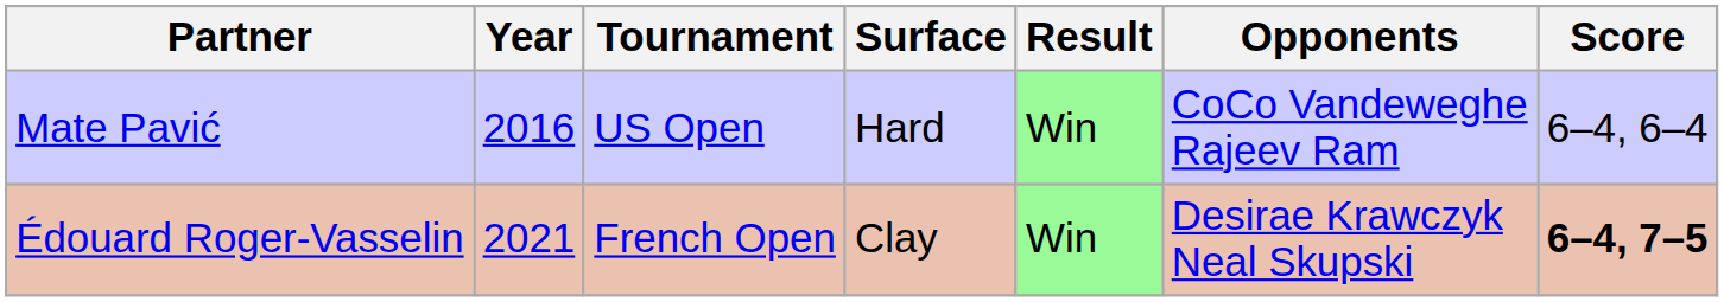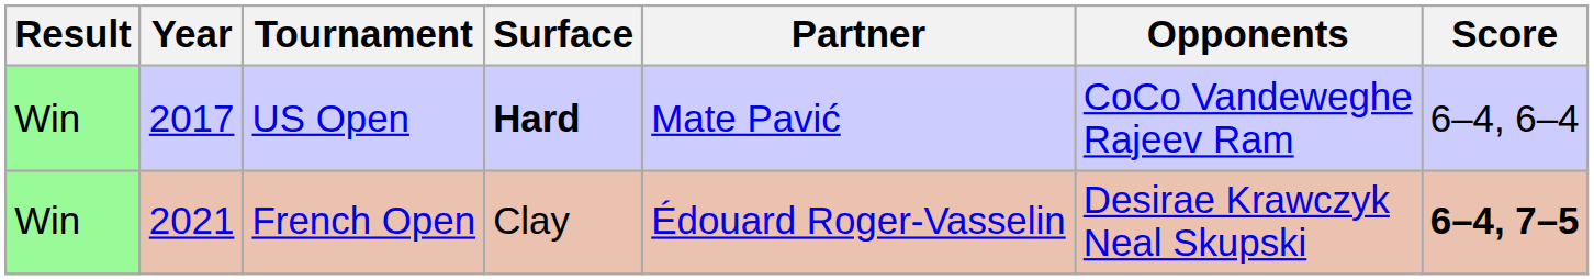 <table class="sortable wikitable">
 <tr>
-<th>Partner</th>
+<th>Result</th>
 <th>Year</th>
 <th>Tournament</th>
 <th>Surface</th>
-<th>Result</th>
+<th>Partner</th>
 <th>Opponents</th>
 <th class=unsortable>Score</th>
 </tr>
 <tr bgcolor=ccccff>
+<td bgcolor=98fb98>Win</td>
+<td><a href='#'>2017</a></td>
+<td><a href='#'>US Open</a></td>
+<td><strong>Hard</strong></td>
 <td> <a href='#'>Mate Pavić</a></td>
-<td><a href='#'>2016</a></td>
-<td><a href='#'>US Open</a></td>
-<td>Hard</td>
-<td bgcolor=98fb98>Win</td>
 <td> <a href='#'>CoCo Vandeweghe</a> <br>  <a href='#'>Rajeev Ram</a></td>
 <td>6–4, 6–4</td>
 </tr>
 <tr bgcolor=ebc2af>
-<td> <a href='#'>Édouard Roger-Vasselin</a></td>
+<td bgcolor=98fb98>Win</td>
 <td><a href='#'>2021</a></td>
 <td><a href='#'>French Open</a></td>
 <td>Clay</td>
-<td bgcolor=98fb98>Win</td>
+<td> <a href='#'>Édouard Roger-Vasselin</a></td>
 <td> <a href='#'>Desirae Krawczyk</a> <br>  <a href='#'>Neal Skupski</a></td>
 <td><strong>6–4, 7–5</strong></td>
 </tr>
 </table>
